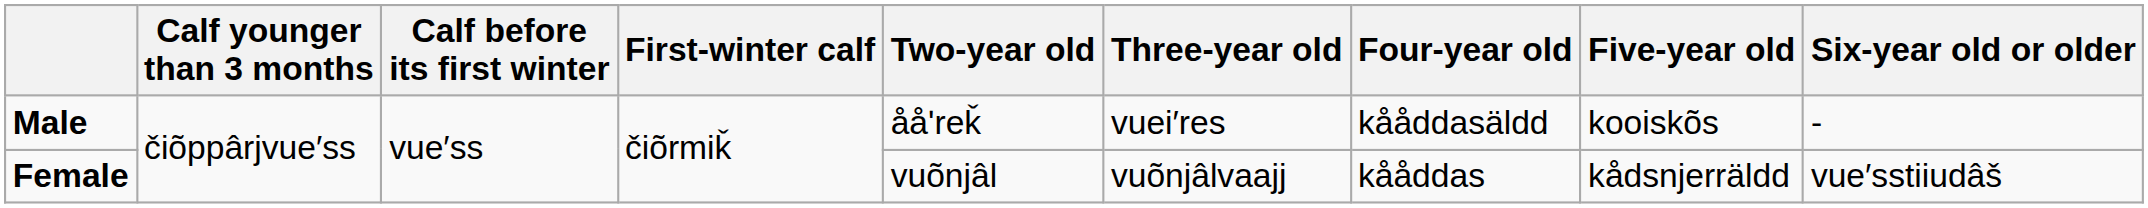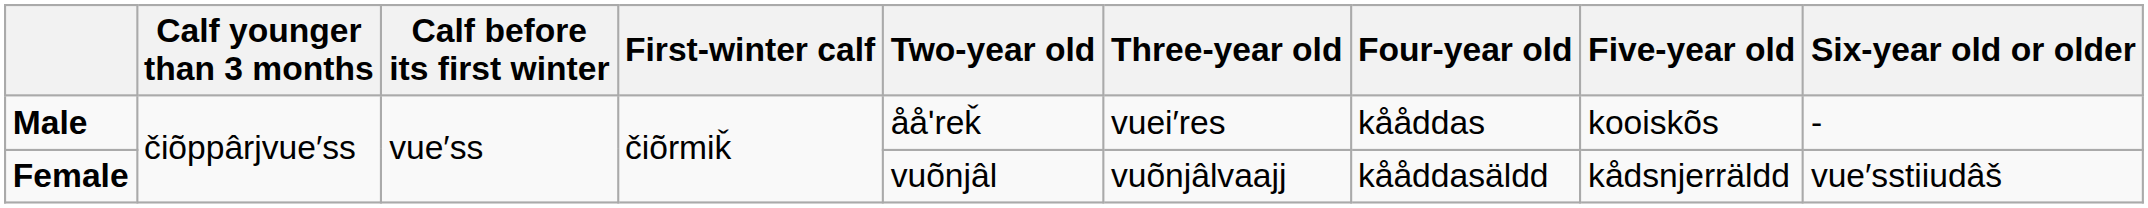 <table class="wikitable">
 <tr>
 <th></th>
 <th>Calf younger<br>than 3 months</th>
 <th>Calf before<br>its first winter</th>
 <th>First-winter calf</th>
 <th>Two-year old</th>
 <th>Three-year old</th>
 <th>Four-year old</th>
 <th>Five-year old</th>
 <th>Six-year old or older</th>
 </tr>
 <tr>
 <td><strong>Male</strong></td>
 <td rowspan="2">čiõppârjvue′ss</td>
 <td rowspan="2">vue′ss</td>
 <td rowspan="2">čiõrmiǩ</td>
 <td>ååʹreǩ</td>
 <td>vuei′res</td>
-<td>kååddasäldd</td>
+<td>kååddas</td>
 <td>kooiskõs</td>
 <td>-</td>
 </tr>
 <tr>
 <td><strong>Female</strong></td>
 <td>vuõnjâl</td>
 <td>vuõnjâlvaajj</td>
-<td>kååddas</td>
+<td>kååddasäldd</td>
 <td>kådsnjerräldd</td>
 <td>vue′sstiiudâš</td>
 </tr>
 </table>
